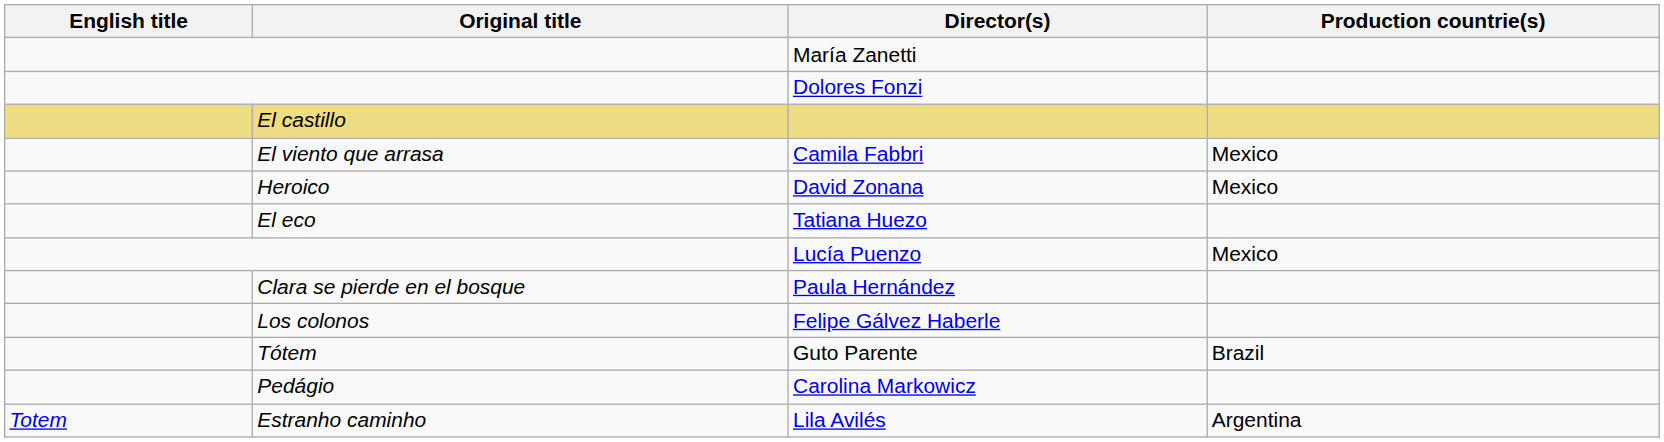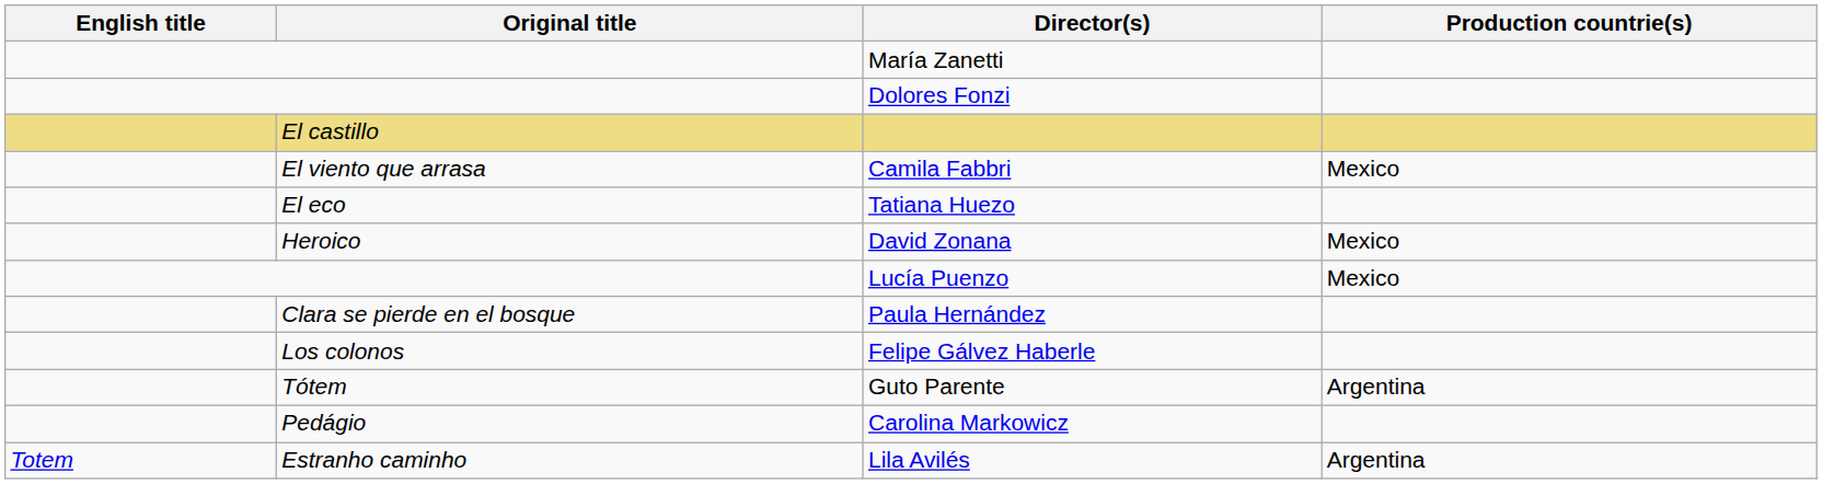 <table class="sortable wikitable" style="width:100%; margin-bottom:4px" cellpadding="5">
 <tr>
 <th scope="col">English title</th>
 <th scope="col">Original title</th>
 <th scope="col">Director(s)</th>
 <th scope="col">Production countrie(s)</th>
 </tr>
 <tr>
 <td colspan = "2"></td>
 <td>María Zanetti</td>
 <td></td>
 </tr>
 <tr>
 <td colspan = "2"></td>
 <td><a href='#'>Dolores Fonzi</a></td>
 <td></td>
 </tr>
 <tr style="background:#EEDD82">
 <td></td>
 <td><em>El castillo</em></td>
 <td></td>
 <td></td>
 </tr>
 <tr>
 <td><em></em></td>
 <td><em>El viento que arrasa</em></td>
 <td><a href='#'>Camila Fabbri</a></td>
 <td>Mexico</td>
 </tr>
 <tr>
 <td></td>
+<td><em>El eco</em></td>
+<td><a href='#'>Tatiana Huezo</a></td>
+<td></td>
+</tr>
+<tr>
+<td></td>
 <td><em>Heroico</em></td>
 <td><a href='#'>David Zonana</a></td>
 <td>Mexico</td>
-</tr>
-<tr>
-<td></td>
-<td><em>El eco</em></td>
-<td><a href='#'>Tatiana Huezo</a></td>
-<td></td>
 </tr>
 <tr>
 <td colspan = "2"></td>
 <td><a href='#'>Lucía Puenzo</a></td>
 <td>Mexico</td>
 </tr>
 <tr>
 <td></td>
 <td><em>Clara se pierde en el bosque</em></td>
 <td><a href='#'>Paula Hernández</a></td>
 <td></td>
 </tr>
 <tr>
 <td></td>
 <td><em>Los colonos</em></td>
 <td><a href='#'>Felipe Gálvez Haberle</a></td>
 <td></td>
 </tr>
 <tr>
 <td></td>
 <td><em>Tótem</em></td>
 <td>Guto Parente</td>
-<td>Brazil</td>
+<td>Argentina</td>
 </tr>
 <tr>
 <td></td>
 <td><em>Pedágio</em></td>
 <td><a href='#'>Carolina Markowicz</a></td>
 <td></td>
 </tr>
 <tr>
 <td><em><a href='#'>Totem</a></em></td>
 <td><em>Estranho caminho</em></td>
 <td><a href='#'>Lila Avilés</a></td>
 <td>Argentina</td>
 </tr>
 </table>
